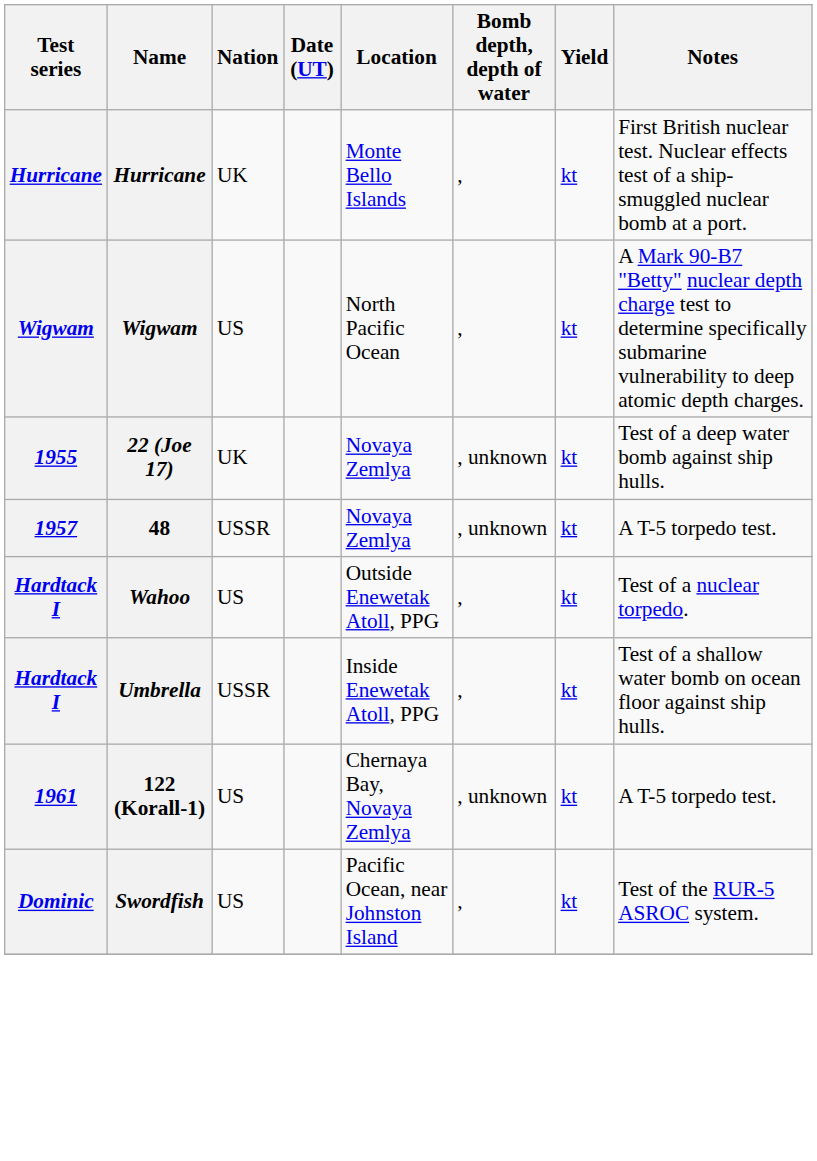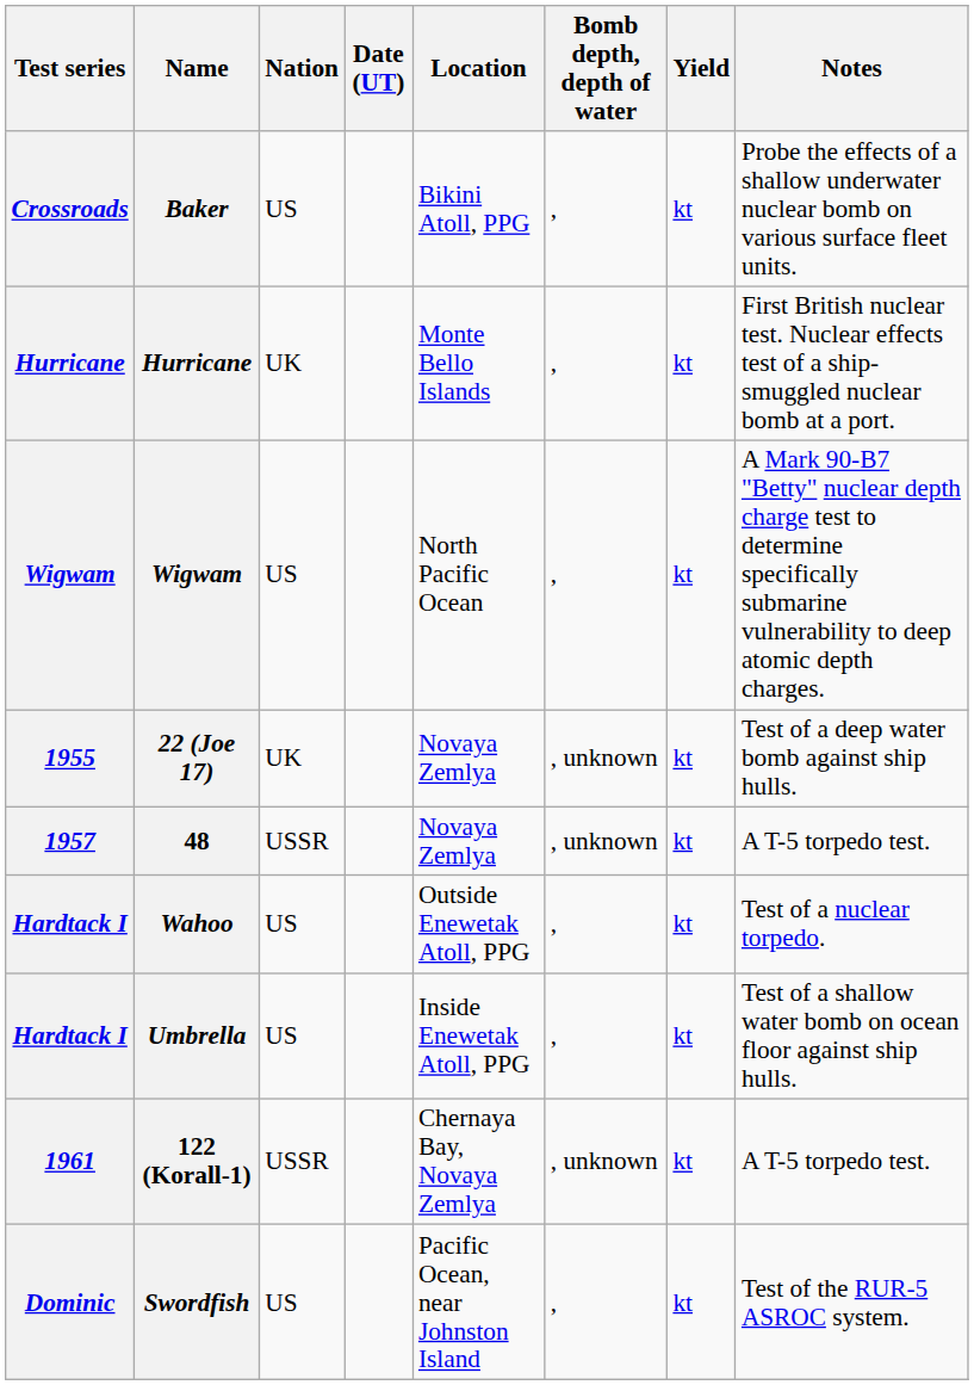 <table class="wikitable sortable">
 <tr>
 <th>Test series</th>
 <th>Name</th>
 <th>Nation</th>
 <th>Date (<a href='#'>UT</a>)</th>
 <th>Location</th>
 <th>Bomb depth, depth of water</th>
 <th>Yield</th>
 <th>Notes</th>
+</tr>
+<tr>
+<th><em><a href='#'>Crossroads</a></em></th>
+<th><em>Baker</em></th>
+<td>US</td>
+<td></td>
+<td><a href='#'>Bikini Atoll</a>, <a href='#'>PPG</a></td>
+<td>, </td>
+<td> <a href='#'>kt</a></td>
+<td>Probe the effects of a shallow underwater nuclear bomb on various surface fleet units.</td>
 </tr>
 <tr>
 <th><em><a href='#'>Hurricane</a></em></th>
 <th><em>Hurricane</em></th>
 <td>UK</td>
 <td></td>
 <td><a href='#'>Monte Bello Islands</a></td>
 <td>, </td>
 <td> <a href='#'>kt</a></td>
 <td>First British nuclear test. Nuclear effects test of a ship-smuggled nuclear bomb at a port.</td>
 </tr>
 <tr>
 <th><em><a href='#'>Wigwam</a></em></th>
 <th><em>Wigwam</em></th>
 <td>US</td>
 <td></td>
 <td>North Pacific Ocean</td>
 <td>, </td>
 <td> <a href='#'>kt</a></td>
 <td>A <a href='#'>Mark 90-B7 "Betty"</a> <a href='#'>nuclear depth charge</a> test to determine specifically submarine vulnerability to deep atomic depth charges.</td>
 </tr>
 <tr>
 <th><a href='#'><em>1955</em></a></th>
 <th><em>22 (Joe 17)</em></th>
 <td>UK</td>
 <td></td>
 <td><a href='#'>Novaya Zemlya</a></td>
 <td>, unknown</td>
 <td> <a href='#'>kt</a></td>
 <td>Test of a deep water bomb against ship hulls.</td>
 </tr>
 <tr>
 <th><a href='#'><em>1957</em></a></th>
 <th>48</th>
 <td>USSR</td>
 <td></td>
 <td><a href='#'>Novaya Zemlya</a></td>
 <td>, unknown</td>
 <td> <a href='#'>kt</a></td>
 <td>A T-5 torpedo test.</td>
 </tr>
 <tr>
 <th><em><a href='#'>Hardtack I</a></em></th>
 <th><em>Wahoo</em></th>
 <td>US</td>
 <td></td>
 <td>Outside <a href='#'>Enewetak Atoll</a>, PPG</td>
 <td>, </td>
 <td> <a href='#'>kt</a></td>
 <td>Test of a <a href='#'>nuclear torpedo</a>.</td>
 </tr>
 <tr>
 <th><em><a href='#'>Hardtack I</a></em></th>
 <th><em>Umbrella</em></th>
-<td>USSR</td>
+<td>US</td>
 <td></td>
 <td>Inside <a href='#'>Enewetak Atoll</a>, PPG</td>
 <td>, </td>
 <td> <a href='#'>kt</a></td>
 <td>Test of a shallow water bomb on ocean floor against ship hulls.</td>
 </tr>
 <tr>
 <th><a href='#'><em>1961</em></a></th>
 <th>122 (Korall-1)</th>
-<td>US</td>
+<td>USSR</td>
 <td></td>
 <td>Chernaya Bay, <a href='#'>Novaya Zemlya</a></td>
 <td>, unknown</td>
 <td> <a href='#'>kt</a></td>
 <td>A T-5 torpedo test.</td>
 </tr>
 <tr>
 <th><em><a href='#'>Dominic</a></em></th>
 <th><em>Swordfish</em></th>
 <td>US</td>
 <td></td>
 <td>Pacific Ocean, near <a href='#'>Johnston Island</a></td>
 <td>, </td>
 <td> <a href='#'>kt</a></td>
 <td>Test of the <a href='#'>RUR-5 ASROC</a> system.</td>
 </tr>
 <tr>
 </tr>
 </table>
